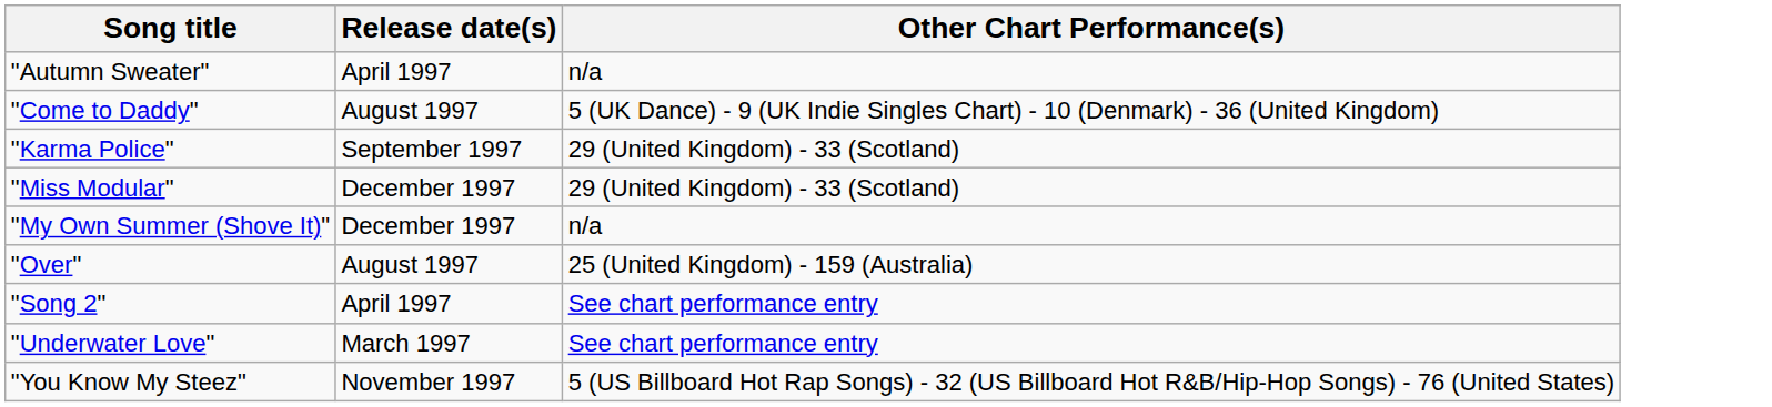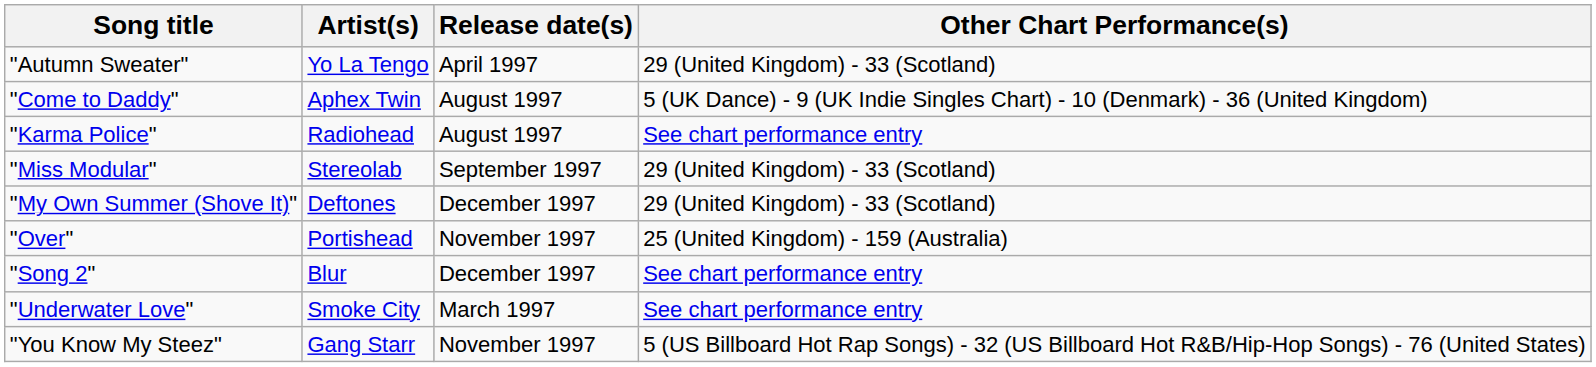 <table class="wikitable sortable" style="font-size:95%;">
 <tr>
 <th><big>Song title</big></th>
+<th><big>Artist(s)</big></th>
 <th><big>Release date(s)</big></th>
 <th><big>Other Chart Performance(s)</big></th>
 </tr>
 <tr>
 <td>"Autumn Sweater"</td>
+<td><a href='#'>Yo La Tengo</a></td>
 <td>April 1997</td>
-<td>n/a</td>
+<td>29 (United Kingdom) - 33 (Scotland)</td>
 </tr>
 <tr>
 <td>"<a href='#'>Come to Daddy</a>"</td>
+<td><a href='#'>Aphex Twin</a></td>
 <td>August 1997</td>
 <td>5 (UK Dance) - 9 (UK Indie Singles Chart) - 10 (Denmark) - 36 (United Kingdom)</td>
 </tr>
 <tr>
 <td>"<a href='#'>Karma Police</a>"</td>
+<td><a href='#'>Radiohead</a></td>
+<td>August 1997</td>
+<td><a href='#'>See chart performance entry</a></td>
+</tr>
+<tr>
+<td>"<a href='#'>Miss Modular</a>"</td>
+<td><a href='#'>Stereolab</a></td>
 <td>September 1997</td>
 <td>29 (United Kingdom) - 33 (Scotland)</td>
 </tr>
 <tr>
-<td>"<a href='#'>Miss Modular</a>"</td>
+<td>"<a href='#'>My Own Summer (Shove It)</a>"</td>
+<td><a href='#'>Deftones</a></td>
 <td>December 1997</td>
 <td>29 (United Kingdom) - 33 (Scotland)</td>
 </tr>
 <tr>
-<td>"<a href='#'>My Own Summer (Shove It)</a>"</td>
-<td>December 1997</td>
-<td>n/a</td>
-</tr>
-<tr>
 <td>"<a href='#'>Over</a>"</td>
-<td>August 1997</td>
+<td><a href='#'>Portishead</a></td>
+<td>November 1997</td>
 <td>25 (United Kingdom) - 159 (Australia)</td>
 </tr>
 <tr>
 <td>"<a href='#'>Song 2</a>"</td>
-<td>April 1997</td>
+<td><a href='#'>Blur</a></td>
+<td>December 1997</td>
 <td><a href='#'>See chart performance entry</a></td>
 </tr>
 <tr>
 <td>"<a href='#'>Underwater Love</a>"</td>
+<td><a href='#'>Smoke City</a></td>
 <td>March 1997</td>
 <td><a href='#'>See chart performance entry</a></td>
 </tr>
 <tr>
 <td>"You Know My Steez"</td>
+<td><a href='#'>Gang Starr</a></td>
 <td>November 1997</td>
 <td>5 (US Billboard Hot Rap Songs) - 32 (US Billboard Hot R&B/Hip-Hop Songs) - 76 (United States)</td>
 </tr>
 </table>
